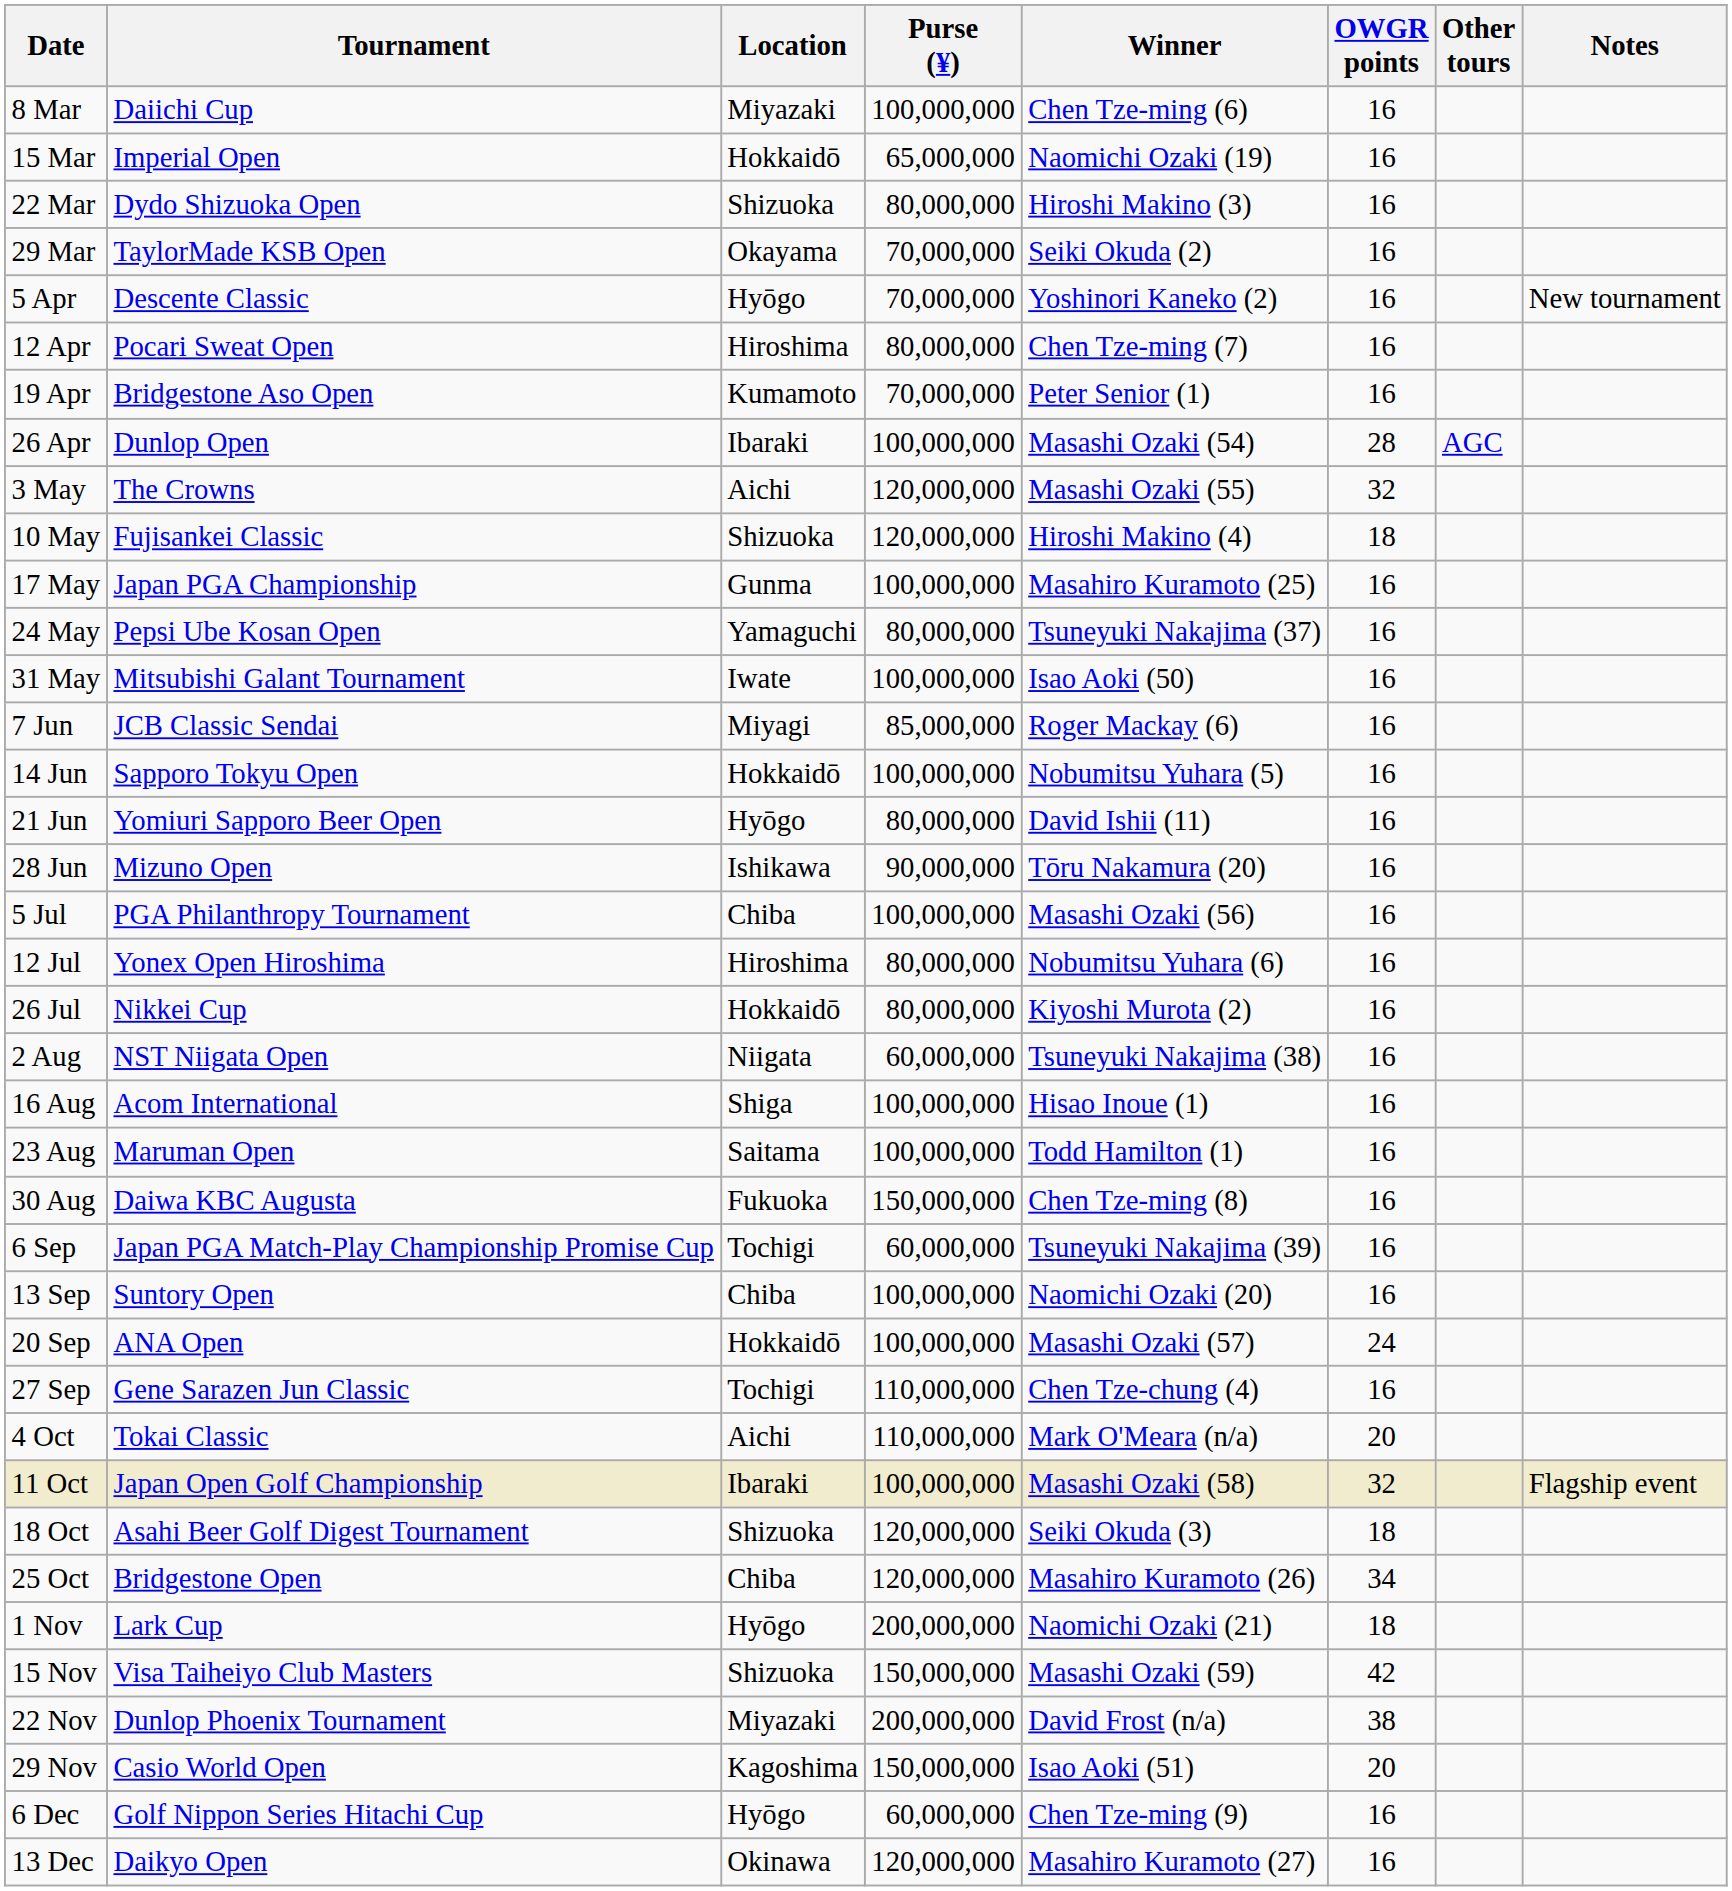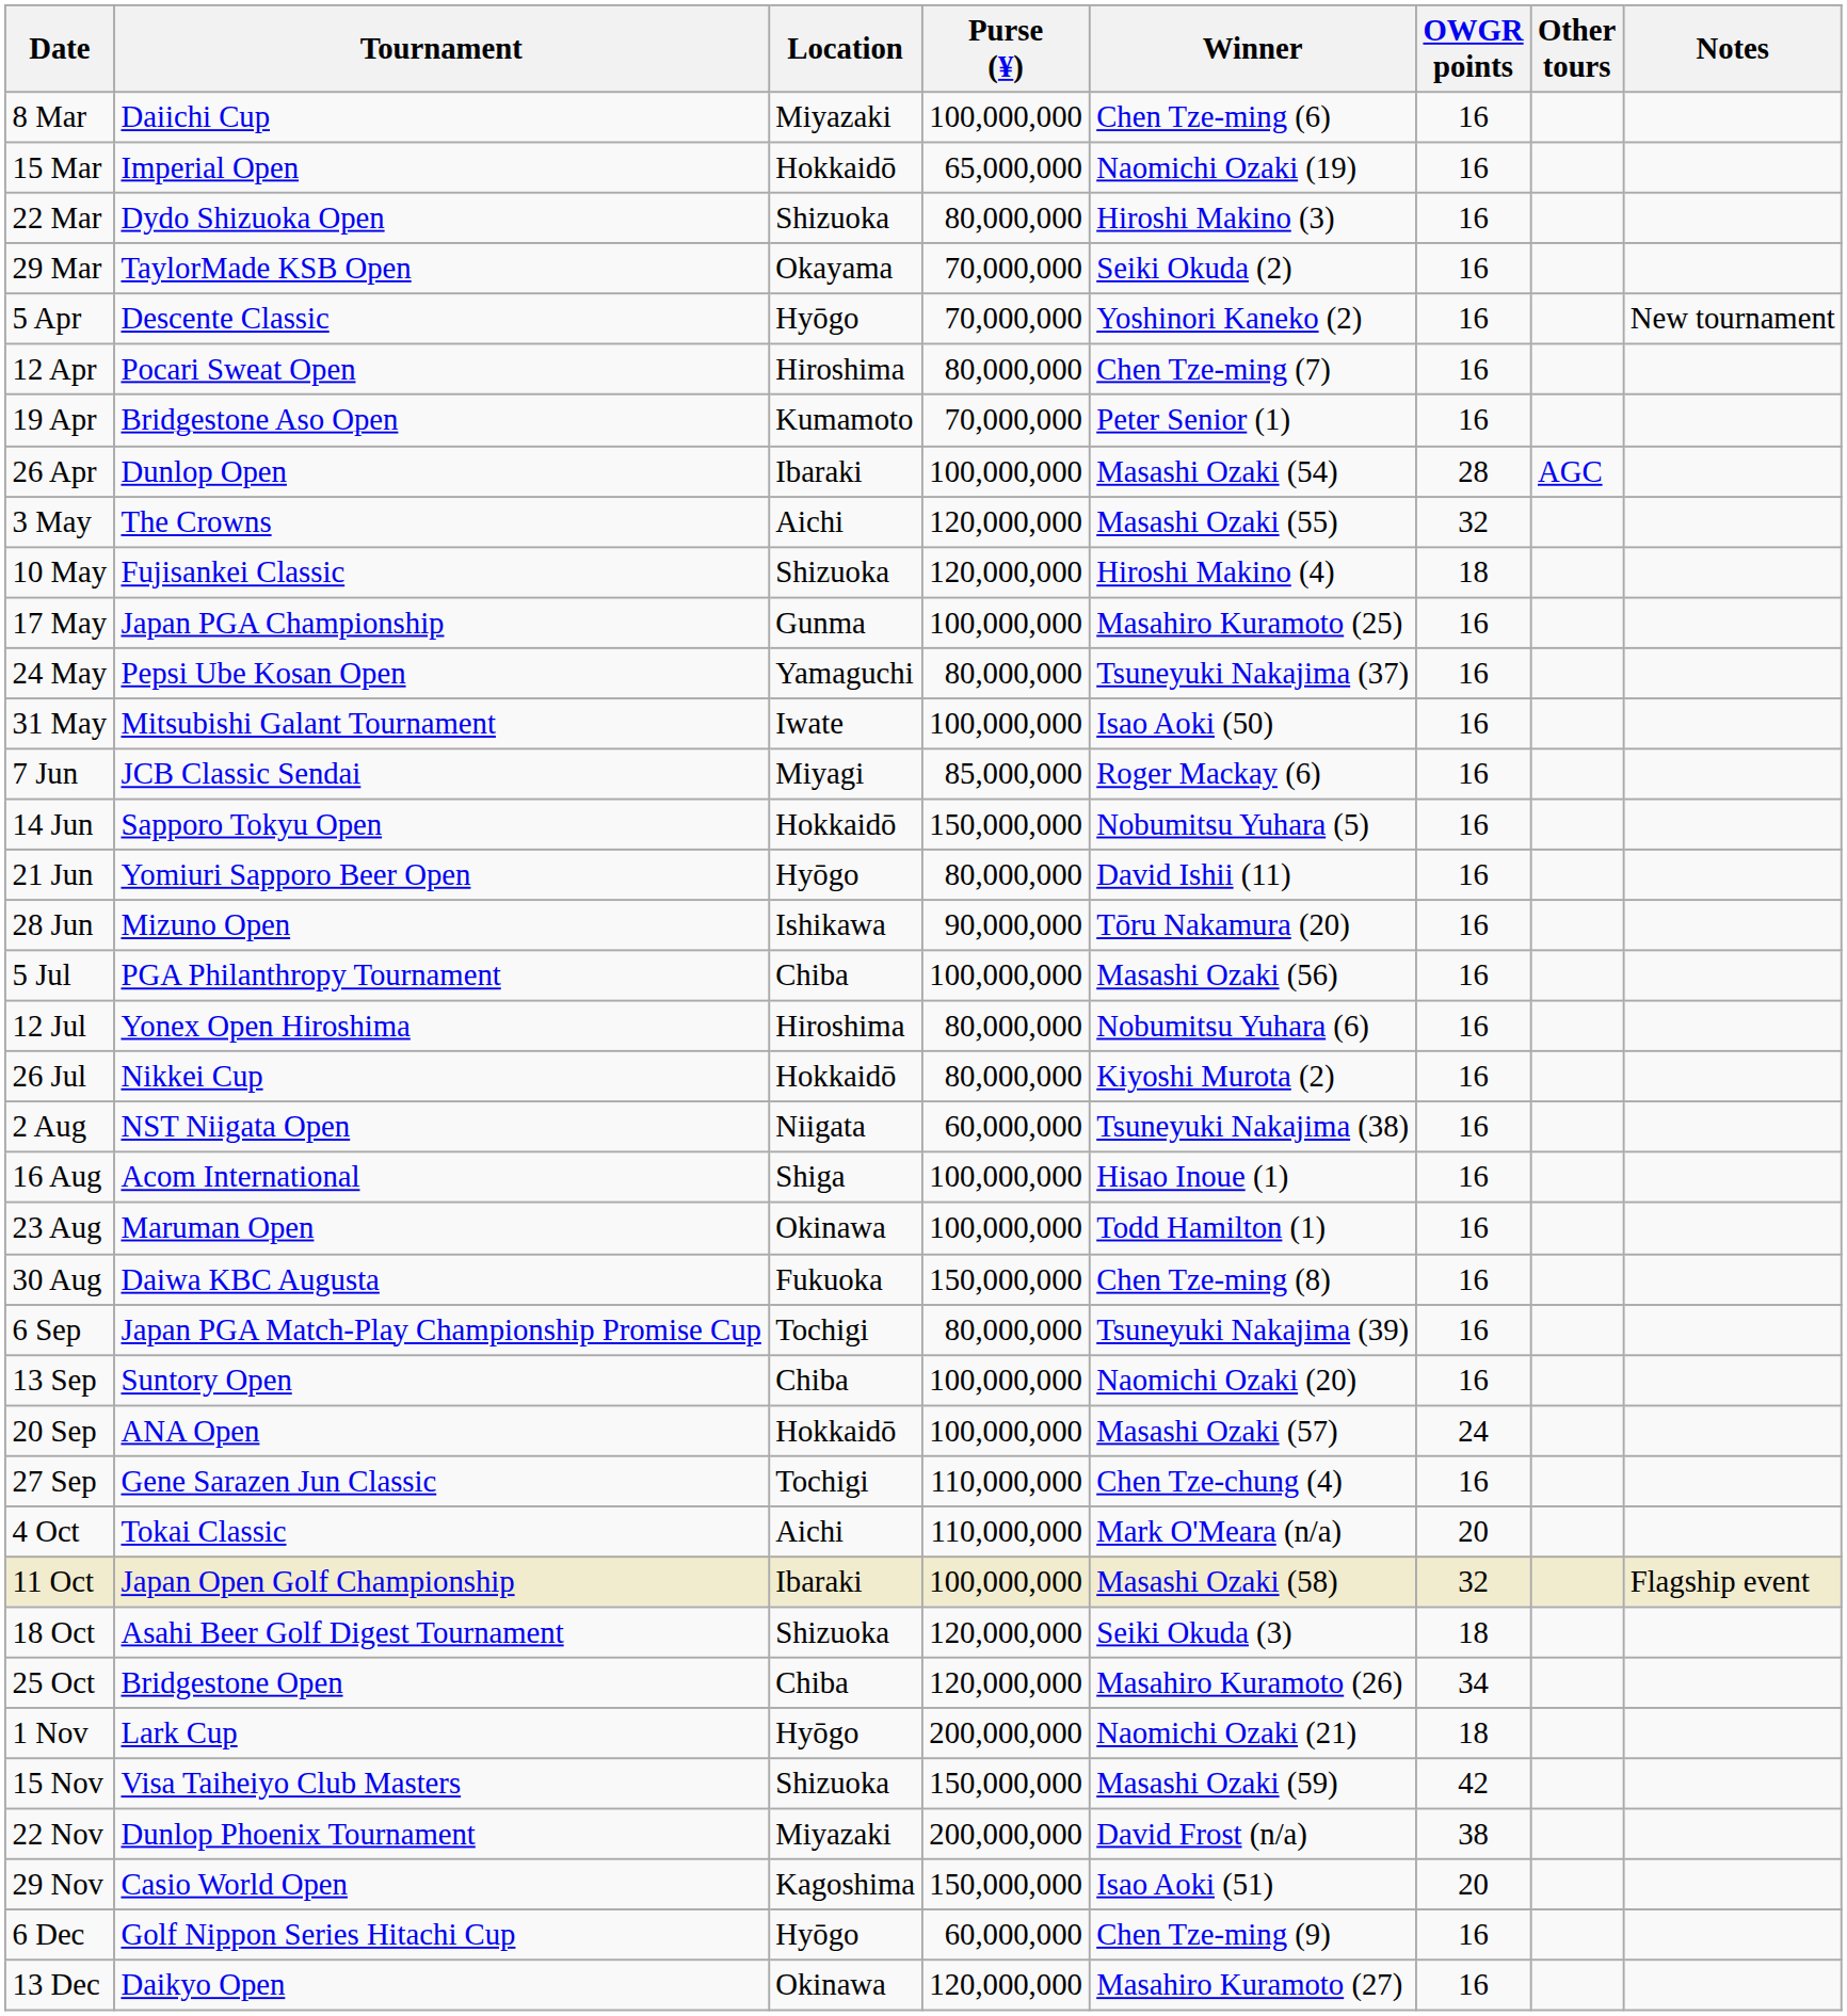 <table class="wikitable" style="font-size:95%">
 <tr>
 <th>Date</th>
 <th>Tournament</th>
 <th>Location</th>
 <th>Purse<br>(<a href='#'>¥</a>)</th>
 <th>Winner</th>
 <th><a href='#'>OWGR</a><br>points</th>
 <th>Other<br>tours</th>
 <th>Notes</th>
 </tr>
 <tr>
 <td>8 Mar</td>
 <td><a href='#'>Daiichi Cup</a></td>
 <td>Miyazaki</td>
 <td align=right>100,000,000</td>
 <td> <a href='#'>Chen Tze-ming</a> (6)</td>
 <td align=center>16</td>
 <td></td>
 <td></td>
 </tr>
 <tr>
 <td>15 Mar</td>
 <td><a href='#'>Imperial Open</a></td>
 <td>Hokkaidō</td>
 <td align=right>65,000,000</td>
 <td> <a href='#'>Naomichi Ozaki</a> (19)</td>
 <td align=center>16</td>
 <td></td>
 <td></td>
 </tr>
 <tr>
 <td>22 Mar</td>
 <td><a href='#'>Dydo Shizuoka Open</a></td>
 <td>Shizuoka</td>
 <td align=right>80,000,000</td>
 <td> <a href='#'>Hiroshi Makino</a> (3)</td>
 <td align=center>16</td>
 <td></td>
 <td></td>
 </tr>
 <tr>
 <td>29 Mar</td>
 <td><a href='#'>TaylorMade KSB Open</a></td>
 <td>Okayama</td>
 <td align=right>70,000,000</td>
 <td> <a href='#'>Seiki Okuda</a> (2)</td>
 <td align=center>16</td>
 <td></td>
 <td></td>
 </tr>
 <tr>
 <td>5 Apr</td>
 <td><a href='#'>Descente Classic</a></td>
 <td>Hyōgo</td>
 <td align=right>70,000,000</td>
 <td> <a href='#'>Yoshinori Kaneko</a> (2)</td>
 <td align=center>16</td>
 <td></td>
 <td>New tournament</td>
 </tr>
 <tr>
 <td>12 Apr</td>
 <td><a href='#'>Pocari Sweat Open</a></td>
 <td>Hiroshima</td>
 <td align=right>80,000,000</td>
 <td> <a href='#'>Chen Tze-ming</a> (7)</td>
 <td align=center>16</td>
 <td></td>
 <td></td>
 </tr>
 <tr>
 <td>19 Apr</td>
 <td><a href='#'>Bridgestone Aso Open</a></td>
 <td>Kumamoto</td>
 <td align=right>70,000,000</td>
 <td> <a href='#'>Peter Senior</a> (1)</td>
 <td align=center>16</td>
 <td></td>
 <td></td>
 </tr>
 <tr>
 <td>26 Apr</td>
 <td><a href='#'>Dunlop Open</a></td>
 <td>Ibaraki</td>
 <td align=right>100,000,000</td>
 <td> <a href='#'>Masashi Ozaki</a> (54)</td>
 <td align=center>28</td>
 <td><a href='#'>AGC</a></td>
 <td></td>
 </tr>
 <tr>
 <td>3 May</td>
 <td><a href='#'>The Crowns</a></td>
 <td>Aichi</td>
 <td align=right>120,000,000</td>
 <td> <a href='#'>Masashi Ozaki</a> (55)</td>
 <td align=center>32</td>
 <td></td>
 <td></td>
 </tr>
 <tr>
 <td>10 May</td>
 <td><a href='#'>Fujisankei Classic</a></td>
 <td>Shizuoka</td>
 <td align=right>120,000,000</td>
 <td> <a href='#'>Hiroshi Makino</a> (4)</td>
 <td align=center>18</td>
 <td></td>
 <td></td>
 </tr>
 <tr>
 <td>17 May</td>
 <td><a href='#'>Japan PGA Championship</a></td>
 <td>Gunma</td>
 <td align=right>100,000,000</td>
 <td> <a href='#'>Masahiro Kuramoto</a> (25)</td>
 <td align=center>16</td>
 <td></td>
 <td></td>
 </tr>
 <tr>
 <td>24 May</td>
 <td><a href='#'>Pepsi Ube Kosan Open</a></td>
 <td>Yamaguchi</td>
 <td align=right>80,000,000</td>
 <td> <a href='#'>Tsuneyuki Nakajima</a> (37)</td>
 <td align=center>16</td>
 <td></td>
 <td></td>
 </tr>
 <tr>
 <td>31 May</td>
 <td><a href='#'>Mitsubishi Galant Tournament</a></td>
 <td>Iwate</td>
 <td align=right>100,000,000</td>
 <td> <a href='#'>Isao Aoki</a> (50)</td>
 <td align=center>16</td>
 <td></td>
 <td></td>
 </tr>
 <tr>
 <td>7 Jun</td>
 <td><a href='#'>JCB Classic Sendai</a></td>
 <td>Miyagi</td>
 <td align=right>85,000,000</td>
 <td> <a href='#'>Roger Mackay</a> (6)</td>
 <td align=center>16</td>
 <td></td>
 <td></td>
 </tr>
 <tr>
 <td>14 Jun</td>
 <td><a href='#'>Sapporo Tokyu Open</a></td>
 <td>Hokkaidō</td>
-<td align=right>100,000,000</td>
+<td align=right>150,000,000</td>
 <td> <a href='#'>Nobumitsu Yuhara</a> (5)</td>
 <td align=center>16</td>
 <td></td>
 <td></td>
 </tr>
 <tr>
 <td>21 Jun</td>
 <td><a href='#'>Yomiuri Sapporo Beer Open</a></td>
 <td>Hyōgo</td>
 <td align=right>80,000,000</td>
 <td> <a href='#'>David Ishii</a> (11)</td>
 <td align=center>16</td>
 <td></td>
 <td></td>
 </tr>
 <tr>
 <td>28 Jun</td>
 <td><a href='#'>Mizuno Open</a></td>
 <td>Ishikawa</td>
 <td align=right>90,000,000</td>
 <td> <a href='#'>Tōru Nakamura</a> (20)</td>
 <td align=center>16</td>
 <td></td>
 <td></td>
 </tr>
 <tr>
 <td>5 Jul</td>
 <td><a href='#'>PGA Philanthropy Tournament</a></td>
 <td>Chiba</td>
 <td align=right>100,000,000</td>
 <td> <a href='#'>Masashi Ozaki</a> (56)</td>
 <td align=center>16</td>
 <td></td>
 <td></td>
 </tr>
 <tr>
 <td>12 Jul</td>
 <td><a href='#'>Yonex Open Hiroshima</a></td>
 <td>Hiroshima</td>
 <td align=right>80,000,000</td>
 <td> <a href='#'>Nobumitsu Yuhara</a> (6)</td>
 <td align=center>16</td>
 <td></td>
 <td></td>
 </tr>
 <tr>
 <td>26 Jul</td>
 <td><a href='#'>Nikkei Cup</a></td>
 <td>Hokkaidō</td>
 <td align=right>80,000,000</td>
 <td> <a href='#'>Kiyoshi Murota</a> (2)</td>
 <td align=center>16</td>
 <td></td>
 <td></td>
 </tr>
 <tr>
 <td>2 Aug</td>
 <td><a href='#'>NST Niigata Open</a></td>
 <td>Niigata</td>
 <td align=right>60,000,000</td>
 <td> <a href='#'>Tsuneyuki Nakajima</a> (38)</td>
 <td align=center>16</td>
 <td></td>
 <td></td>
 </tr>
 <tr>
 <td>16 Aug</td>
 <td><a href='#'>Acom International</a></td>
 <td>Shiga</td>
 <td align=right>100,000,000</td>
 <td> <a href='#'>Hisao Inoue</a> (1)</td>
 <td align=center>16</td>
 <td></td>
 <td></td>
 </tr>
 <tr>
 <td>23 Aug</td>
 <td><a href='#'>Maruman Open</a></td>
-<td>Saitama</td>
+<td>Okinawa</td>
 <td align=right>100,000,000</td>
 <td> <a href='#'>Todd Hamilton</a> (1)</td>
 <td align=center>16</td>
 <td></td>
 <td></td>
 </tr>
 <tr>
 <td>30 Aug</td>
 <td><a href='#'>Daiwa KBC Augusta</a></td>
 <td>Fukuoka</td>
 <td align=right>150,000,000</td>
 <td> <a href='#'>Chen Tze-ming</a> (8)</td>
 <td align=center>16</td>
 <td></td>
 <td></td>
 </tr>
 <tr>
 <td>6 Sep</td>
 <td><a href='#'>Japan PGA Match-Play Championship Promise Cup</a></td>
 <td>Tochigi</td>
-<td align=right>60,000,000</td>
+<td align=right>80,000,000</td>
 <td> <a href='#'>Tsuneyuki Nakajima</a> (39)</td>
 <td align=center>16</td>
 <td></td>
 <td></td>
 </tr>
 <tr>
 <td>13 Sep</td>
 <td><a href='#'>Suntory Open</a></td>
 <td>Chiba</td>
 <td align=right>100,000,000</td>
 <td> <a href='#'>Naomichi Ozaki</a> (20)</td>
 <td align=center>16</td>
 <td></td>
 <td></td>
 </tr>
 <tr>
 <td>20 Sep</td>
 <td><a href='#'>ANA Open</a></td>
 <td>Hokkaidō</td>
 <td align=right>100,000,000</td>
 <td> <a href='#'>Masashi Ozaki</a> (57)</td>
 <td align=center>24</td>
 <td></td>
 <td></td>
 </tr>
 <tr>
 <td>27 Sep</td>
 <td><a href='#'>Gene Sarazen Jun Classic</a></td>
 <td>Tochigi</td>
 <td align=right>110,000,000</td>
 <td> <a href='#'>Chen Tze-chung</a> (4)</td>
 <td align=center>16</td>
 <td></td>
 <td></td>
 </tr>
 <tr>
 <td>4 Oct</td>
 <td><a href='#'>Tokai Classic</a></td>
 <td>Aichi</td>
 <td align=right>110,000,000</td>
 <td> <a href='#'>Mark O'Meara</a> (n/a)</td>
 <td align=center>20</td>
 <td></td>
 <td></td>
 </tr>
 <tr style="background:#f2ecce;">
 <td>11 Oct</td>
 <td><a href='#'>Japan Open Golf Championship</a></td>
 <td>Ibaraki</td>
 <td align=right>100,000,000</td>
 <td> <a href='#'>Masashi Ozaki</a> (58)</td>
 <td align=center>32</td>
 <td></td>
 <td>Flagship event</td>
 </tr>
 <tr>
 <td>18 Oct</td>
 <td><a href='#'>Asahi Beer Golf Digest Tournament</a></td>
 <td>Shizuoka</td>
 <td align=right>120,000,000</td>
 <td> <a href='#'>Seiki Okuda</a> (3)</td>
 <td align=center>18</td>
 <td></td>
 <td></td>
 </tr>
 <tr>
 <td>25 Oct</td>
 <td><a href='#'>Bridgestone Open</a></td>
 <td>Chiba</td>
 <td align=right>120,000,000</td>
 <td> <a href='#'>Masahiro Kuramoto</a> (26)</td>
 <td align=center>34</td>
 <td></td>
 <td></td>
 </tr>
 <tr>
 <td>1 Nov</td>
 <td><a href='#'>Lark Cup</a></td>
 <td>Hyōgo</td>
 <td align=right>200,000,000</td>
 <td> <a href='#'>Naomichi Ozaki</a> (21)</td>
 <td align=center>18</td>
 <td></td>
 <td></td>
 </tr>
 <tr>
 <td>15 Nov</td>
 <td><a href='#'>Visa Taiheiyo Club Masters</a></td>
 <td>Shizuoka</td>
 <td align=right>150,000,000</td>
 <td> <a href='#'>Masashi Ozaki</a> (59)</td>
 <td align=center>42</td>
 <td></td>
 <td></td>
 </tr>
 <tr>
 <td>22 Nov</td>
 <td><a href='#'>Dunlop Phoenix Tournament</a></td>
 <td>Miyazaki</td>
 <td align=right>200,000,000</td>
 <td> <a href='#'>David Frost</a> (n/a)</td>
 <td align=center>38</td>
 <td></td>
 <td></td>
 </tr>
 <tr>
 <td>29 Nov</td>
 <td><a href='#'>Casio World Open</a></td>
 <td>Kagoshima</td>
 <td align=right>150,000,000</td>
 <td> <a href='#'>Isao Aoki</a> (51)</td>
 <td align=center>20</td>
 <td></td>
 <td></td>
 </tr>
 <tr>
 <td>6 Dec</td>
 <td><a href='#'>Golf Nippon Series Hitachi Cup</a></td>
 <td>Hyōgo</td>
 <td align=right>60,000,000</td>
 <td> <a href='#'>Chen Tze-ming</a> (9)</td>
 <td align=center>16</td>
 <td></td>
 <td></td>
 </tr>
 <tr>
 <td>13 Dec</td>
 <td><a href='#'>Daikyo Open</a></td>
 <td>Okinawa</td>
 <td align=right>120,000,000</td>
 <td> <a href='#'>Masahiro Kuramoto</a> (27)</td>
 <td align=center>16</td>
 <td></td>
 <td></td>
 </tr>
 </table>
